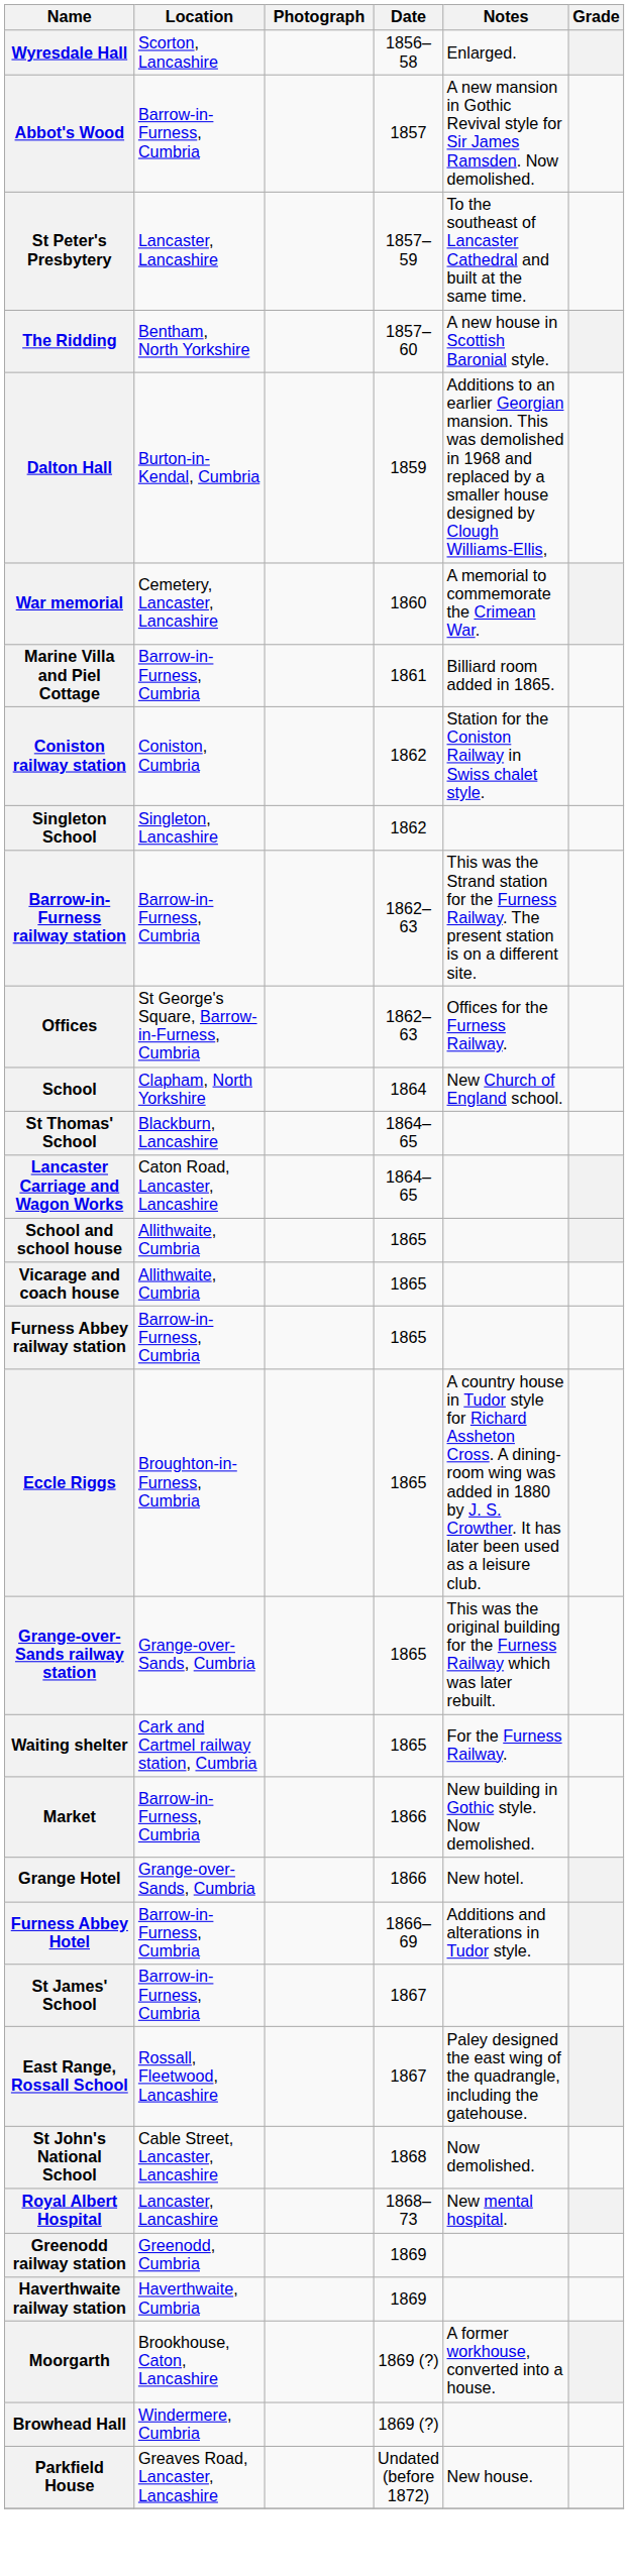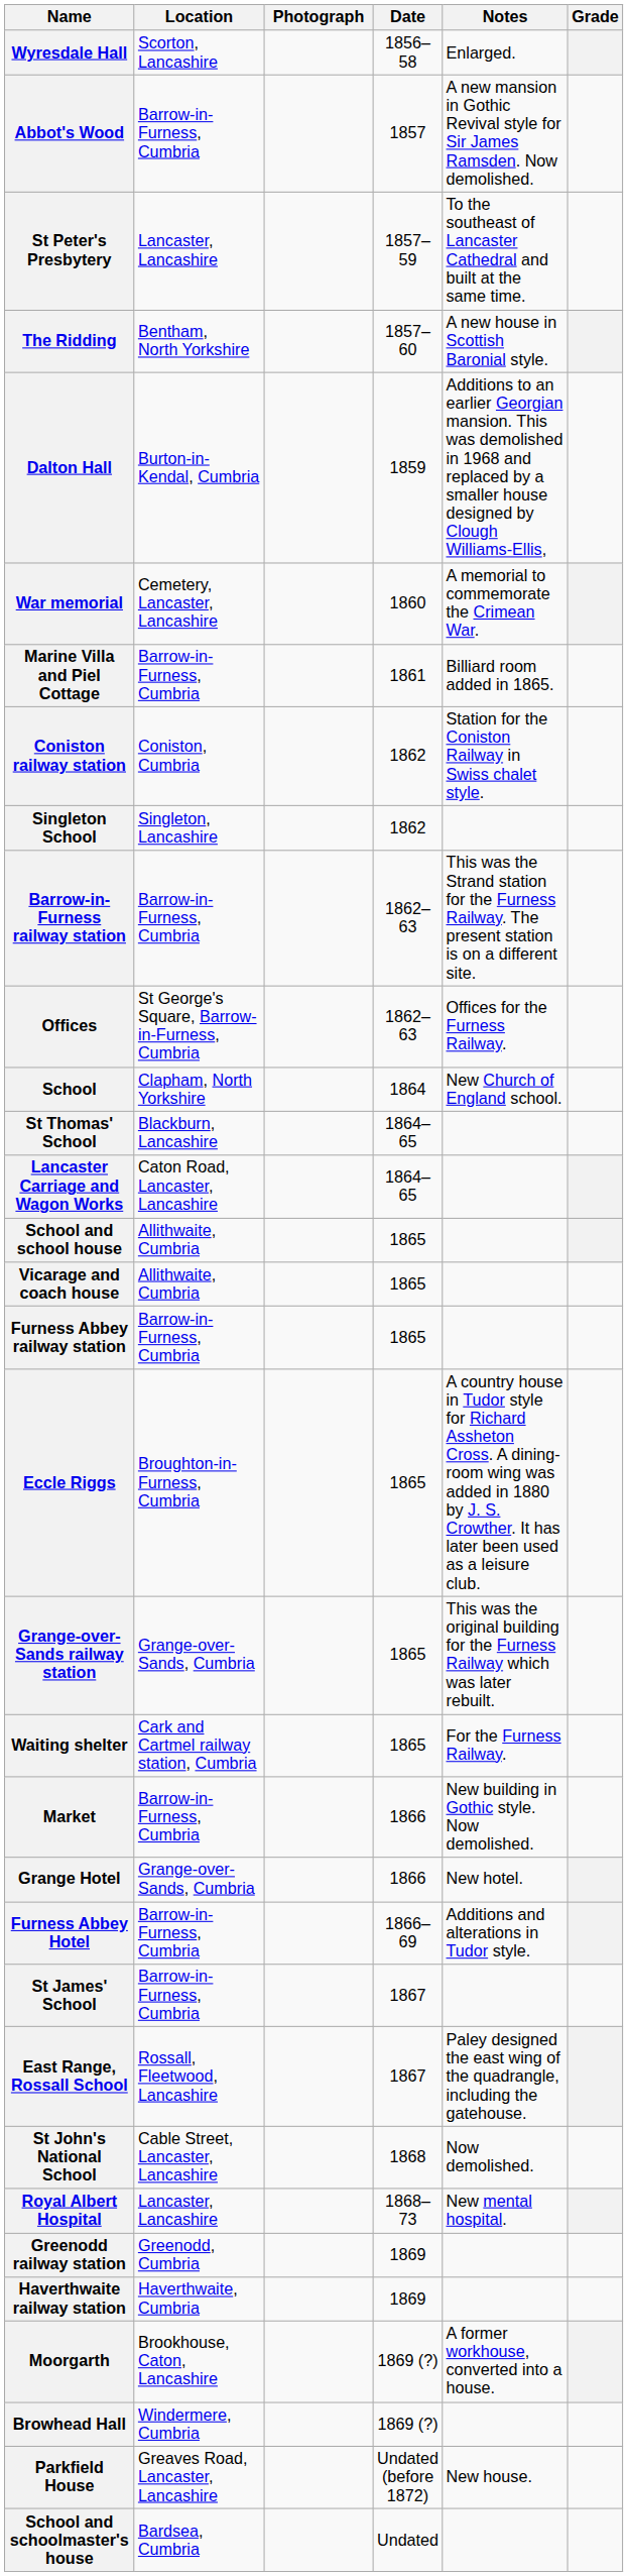 <table class="wikitable sortable plainrowheaders">
 <tr>
 <th scope="col" style="width:120px">Name</th>
 <th scope="col" style="width:120px">Location</th>
 <th scope="col" style="width:100px" class="unsortable">Photograph</th>
 <th scope="col" style="width:50px">Date</th>
 <th scope="col" class="unsortable">Notes</th>
 <th scope="col" style="width:24px">Grade</th>
 </tr>
 <tr>
 <th scope="row"><a href='#'>Wyresdale Hall</a></th>
 <td><a href='#'>Scorton</a>, <a href='#'>Lancashire</a><br><small></small></td>
 <td></td>
 <td align="center">1856–58</td>
 <td>Enlarged.</td>
 <th></th>
 </tr>
 <tr>
 <th scope="row"><a href='#'>Abbot's Wood</a></th>
 <td><a href='#'>Barrow-in-Furness</a>, <a href='#'>Cumbria</a></td>
 <td></td>
 <td align="center">1857</td>
 <td>A new mansion in Gothic Revival style for <a href='#'>Sir James Ramsden</a>.  Now demolished.</td>
 <td></td>
 </tr>
 <tr>
 <th scope="row">St Peter's Presbytery</th>
 <td><a href='#'>Lancaster</a>, <a href='#'>Lancashire</a></td>
 <td></td>
 <td align="center">1857–59</td>
 <td>To the southeast of <a href='#'>Lancaster Cathedral</a> and built at the same time.</td>
 <td></td>
 </tr>
 <tr>
 <th scope="row"><a href='#'>The Ridding</a></th>
 <td><a href='#'>Bentham</a>,<br><a href='#'>North Yorkshire</a><br><small> </small></td>
 <td></td>
 <td align="center">1857–60</td>
 <td>A new house in <a href='#'>Scottish Baronial</a> style.</td>
 <th></th>
 </tr>
 <tr>
 <th scope="row"><a href='#'>Dalton Hall</a></th>
 <td><a href='#'>Burton-in-Kendal</a>, <a href='#'>Cumbria</a></td>
 <td></td>
 <td align="center">1859</td>
 <td>Additions to an earlier <a href='#'>Georgian</a> mansion.  This was demolished in 1968 and replaced by a smaller house designed by <a href='#'>Clough Williams-Ellis</a>,</td>
 <td></td>
 </tr>
 <tr>
 <th scope="row"><a href='#'>War memorial</a></th>
 <td>Cemetery, <a href='#'>Lancaster</a>, <a href='#'>Lancashire</a><br><small> </small></td>
 <td></td>
 <td align="center">1860</td>
 <td>A memorial to commemorate the <a href='#'>Crimean War</a>.</td>
 <th></th>
 </tr>
 <tr>
 <th scope="row">Marine Villa and Piel Cottage</th>
 <td><a href='#'>Barrow-in-Furness</a>, <a href='#'>Cumbria</a></td>
 <td></td>
 <td align="center">1861</td>
 <td>Billiard room added in 1865.</td>
 <td></td>
 </tr>
 <tr>
 <th scope="row"><a href='#'>Coniston railway station</a></th>
 <td><a href='#'>Coniston</a>, <a href='#'>Cumbria</a><br><small></small></td>
 <td></td>
 <td align="center">1862</td>
 <td>Station for the <a href='#'>Coniston Railway</a> in <a href='#'>Swiss chalet style</a>.</td>
 <td></td>
 </tr>
 <tr>
 <th scope="row">Singleton School</th>
 <td><a href='#'>Singleton</a>, <a href='#'>Lancashire</a><br><small></small></td>
 <td></td>
 <td align="center">1862</td>
 <td></td>
 <td></td>
 </tr>
 <tr>
 <th scope="row"><a href='#'>Barrow-in-Furness railway station</a></th>
 <td><a href='#'>Barrow-in-Furness</a>, <a href='#'>Cumbria</a></td>
 <td></td>
 <td align="center">1862–63</td>
 <td>This was the Strand station for the <a href='#'>Furness Railway</a>.  The present station is on a different site.</td>
 <td></td>
 </tr>
 <tr>
 <th scope="row">Offices</th>
 <td>St George's Square, <a href='#'>Barrow-in-Furness</a>, <a href='#'>Cumbria</a></td>
 <td></td>
 <td align="center">1862–63</td>
 <td>Offices for the <a href='#'>Furness Railway</a>.</td>
 <td></td>
 </tr>
 <tr>
 <th scope="row">School</th>
 <td><a href='#'>Clapham</a>, <a href='#'>North Yorkshire</a></td>
 <td></td>
 <td align="center">1864</td>
 <td>New <a href='#'>Church of England</a> school.</td>
 <td></td>
 </tr>
 <tr>
 <th scope="row">St Thomas' School</th>
 <td><a href='#'>Blackburn</a>, <a href='#'>Lancashire</a></td>
 <td></td>
 <td align="center">1864–65</td>
 <td></td>
 <td></td>
 </tr>
 <tr>
 <th scope="row"><a href='#'>Lancaster Carriage and Wagon Works</a></th>
 <td>Caton Road, <a href='#'>Lancaster</a>, <a href='#'>Lancashire</a><br><small></small></td>
 <td></td>
 <td align="center">1864–65</td>
 <td></td>
 <th></th>
 </tr>
 <tr>
 <th scope="row">School and school house</th>
 <td><a href='#'>Allithwaite</a>, <a href='#'>Cumbria</a></td>
 <td></td>
 <td align="center">1865</td>
 <td></td>
 <th></th>
 </tr>
 <tr>
 <th scope="row">Vicarage and coach house</th>
 <td><a href='#'>Allithwaite</a>, <a href='#'>Cumbria</a></td>
 <td></td>
 <td align="center">1865</td>
 <td></td>
 <td></td>
 </tr>
 <tr>
 <th scope="row">Furness Abbey railway station</th>
 <td><a href='#'>Barrow-in-Furness</a>, <a href='#'>Cumbria</a></td>
 <td></td>
 <td align="center">1865</td>
 <td></td>
 <td></td>
 </tr>
 <tr>
 <th scope="row"><a href='#'>Eccle Riggs</a></th>
 <td><a href='#'>Broughton-in-Furness</a>, <a href='#'>Cumbria</a><br><small></small></td>
 <td></td>
 <td align="center">1865</td>
 <td>A country house in <a href='#'>Tudor</a> style for <a href='#'>Richard Assheton Cross</a>.  A dining-room wing was added in 1880 by <a href='#'>J. S. Crowther</a>.  It has later been used as a leisure club.</td>
 <td></td>
 </tr>
 <tr>
 <th scope="row"><a href='#'>Grange-over-Sands railway station</a></th>
 <td><a href='#'>Grange-over-Sands</a>, <a href='#'>Cumbria</a><br><small></small></td>
 <td></td>
 <td align="center">1865</td>
 <td>This was the original building for the <a href='#'>Furness Railway</a> which was later rebuilt.</td>
 <td></td>
 </tr>
 <tr>
 <th scope="row">Waiting shelter</th>
 <td><a href='#'>Cark and Cartmel railway station</a>, <a href='#'>Cumbria</a><br><small></small></td>
 <td></td>
 <td align="center">1865</td>
 <td>For the <a href='#'>Furness Railway</a>.</td>
 <td></td>
 </tr>
 <tr>
 <th scope="row">Market</th>
 <td><a href='#'>Barrow-in-Furness</a>, <a href='#'>Cumbria</a></td>
 <td></td>
 <td align="center">1866</td>
 <td>New building in <a href='#'>Gothic</a> style.  Now demolished.</td>
 <td></td>
 </tr>
 <tr>
 <th scope="row">Grange Hotel</th>
 <td><a href='#'>Grange-over-Sands</a>, <a href='#'>Cumbria</a><br><small></small></td>
 <td></td>
 <td align="center">1866</td>
 <td>New hotel.</td>
 <th></th>
 </tr>
 <tr>
 <th scope="row"><a href='#'>Furness Abbey Hotel</a></th>
 <td><a href='#'>Barrow-in-Furness</a>, <a href='#'>Cumbria</a><br><small></small></td>
 <td></td>
 <td align="center">1866–69</td>
 <td>Additions and alterations in <a href='#'>Tudor</a> style.</td>
 <th></th>
 </tr>
 <tr>
 <th scope="row">St James' School</th>
 <td><a href='#'>Barrow-in-Furness</a>, <a href='#'>Cumbria</a></td>
 <td></td>
 <td align="center">1867</td>
 <td></td>
 <td></td>
 </tr>
 <tr>
 <th scope="row">East Range, <a href='#'>Rossall School</a></th>
 <td><a href='#'>Rossall</a>, <a href='#'>Fleetwood</a>, <a href='#'>Lancashire</a><br><small></small></td>
 <td></td>
 <td align="center">1867</td>
 <td>Paley designed the east wing of the quadrangle, including the gatehouse.</td>
 <th></th>
 </tr>
 <tr>
 <th scope="row">St John's National School</th>
 <td>Cable Street, <a href='#'>Lancaster</a>, <a href='#'>Lancashire</a></td>
 <td></td>
 <td align="center">1868</td>
 <td>Now demolished.</td>
 <td></td>
 </tr>
 <tr>
 <th scope="row"><a href='#'>Royal Albert Hospital</a></th>
 <td><a href='#'>Lancaster</a>, <a href='#'>Lancashire</a><br><small></small></td>
 <td></td>
 <td align="center">1868–73</td>
 <td>New <a href='#'>mental hospital</a>.</td>
 <th></th>
 </tr>
 <tr>
 <th scope="row">Greenodd railway station</th>
 <td><a href='#'>Greenodd</a>, <a href='#'>Cumbria</a></td>
 <td></td>
 <td align="center">1869</td>
 <td></td>
 <td></td>
 </tr>
 <tr>
 <th scope="row">Haverthwaite railway station</th>
 <td><a href='#'>Haverthwaite</a>, <a href='#'>Cumbria</a><br><small></small></td>
 <td></td>
 <td align="center">1869</td>
 <td></td>
 <td></td>
 </tr>
 <tr>
 <th scope="row">Moorgarth</th>
 <td>Brookhouse, <a href='#'>Caton</a>, <a href='#'>Lancashire</a><br><small></small></td>
 <td></td>
 <td align="center">1869 (?)</td>
 <td>A former <a href='#'>workhouse</a>, converted into a house.</td>
 <th></th>
 </tr>
 <tr>
 <th scope="row">Browhead Hall</th>
 <td><a href='#'>Windermere</a>, <a href='#'>Cumbria</a></td>
 <td></td>
 <td align="center">1869 (?)</td>
 <td></td>
 <td></td>
 </tr>
 <tr>
 <th scope="row">Parkfield House</th>
 <td>Greaves Road, <a href='#'>Lancaster</a>, <a href='#'>Lancashire</a></td>
 <td></td>
 <td align="center">Undated (before 1872)</td>
 <td>New house.</td>
 <td></td>
 </tr>
 <tr>
+<th scope="row">School and schoolmaster's house</th>
+<td><a href='#'>Bardsea</a>, <a href='#'>Cumbria</a></td>
+<td></td>
+<td align="center">Undated</td>
+<td></td>
+<td></td>
+</tr>
+<tr>
 </tr>
 </table>
